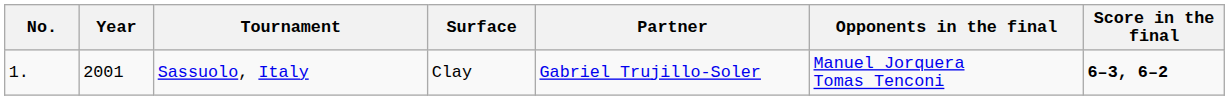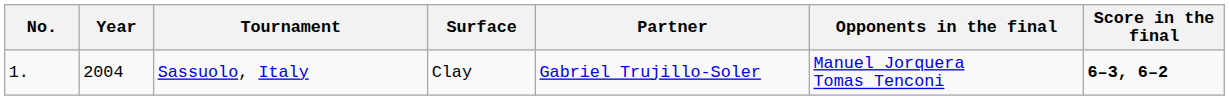 <table class="sortable wikitable" style=font-size:97%>
 <tr>
 <th width=50>No.</th>
 <th width=50>Year</th>
 <th width=200>Tournament</th>
 <th width=75>Surface</th>
 <th width=200>Partner</th>
 <th width=200>Opponents in the final</th>
 <th width=100>Score in the final</th>
 </tr>
 <tr>
 <td>1.</td>
-<td>2001</td>
+<td>2004</td>
 <td> <a href='#'>Sassuolo</a>, <a href='#'>Italy</a></td>
 <td>Clay</td>
 <td> <a href='#'>Gabriel Trujillo-Soler</a></td>
 <td> <a href='#'>Manuel Jorquera</a><br> <a href='#'>Tomas Tenconi</a></td>
 <td><strong>6–3, 6–2</strong></td>
 </tr>
 </table>
